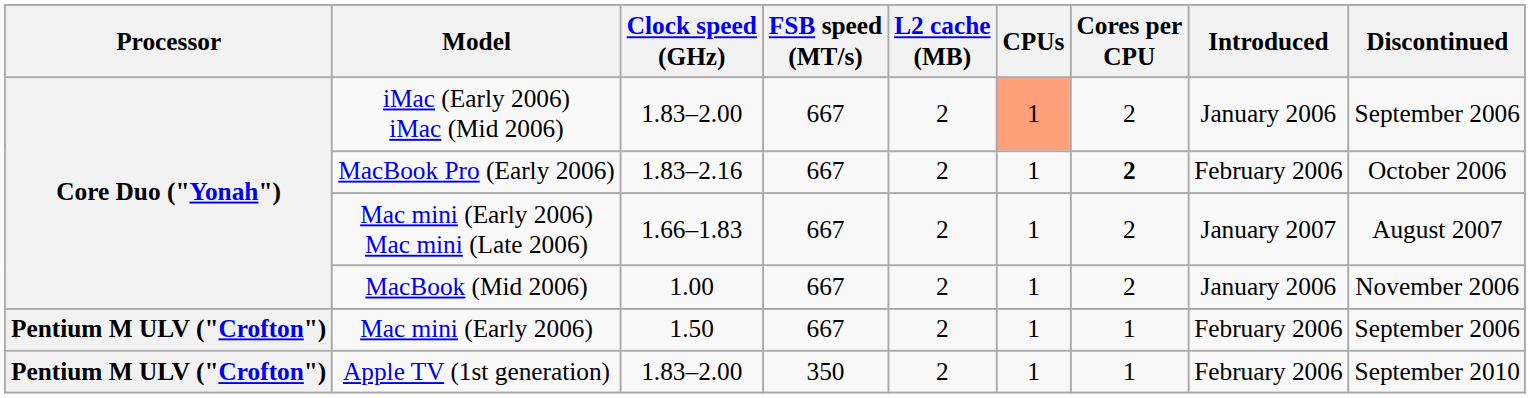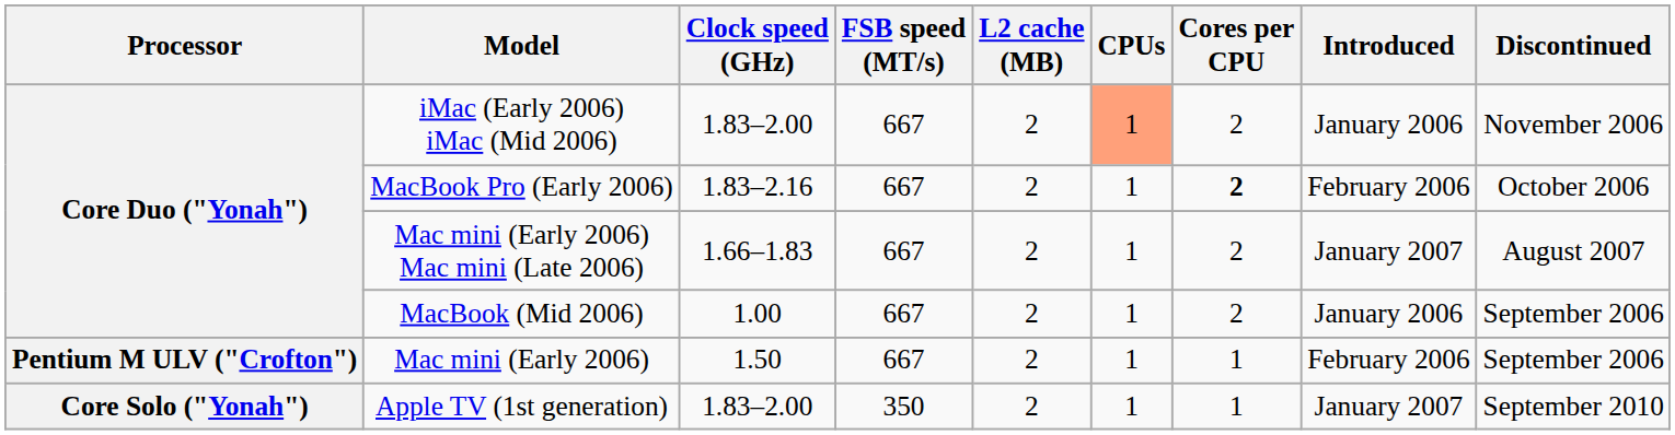 <table class="wikitable sortable" style="font-size:smaller; text-align:center">
 <tr>
 <th>Processor</th>
 <th>Model</th>
 <th><a href='#'>Clock speed</a><br>(GHz)</th>
 <th><a href='#'>FSB</a> speed<br>(MT/s)</th>
 <th><a href='#'>L2 cache</a><br>(MB)</th>
 <th>CPUs</th>
 <th>Cores per<br>CPU</th>
 <th>Introduced</th>
 <th>Discontinued</th>
 </tr>
 <tr>
 <th rowspan=4>Core Duo ("<a href='#'>Yonah</a>")</th>
 <td><a href='#'>iMac</a> (Early 2006)<br><a href='#'>iMac</a> (Mid 2006)</td>
 <td>1.83–2.00</td>
 <td>667</td>
 <td>2</td>
 <td style="background: lightsalmon;">1</td>
 <td>2</td>
 <td>January 2006</td>
-<td>September 2006</td>
+<td>November 2006</td>
 </tr>
 <tr>
 <td><a href='#'>MacBook Pro</a> (Early 2006)</td>
 <td>1.83–2.16</td>
 <td>667</td>
 <td>2</td>
 <td>1</td>
 <td><strong>2</strong></td>
 <td>February 2006</td>
 <td>October 2006</td>
 </tr>
 <tr>
 <td><a href='#'>Mac mini</a> (Early 2006)<br><a href='#'>Mac mini</a> (Late 2006)</td>
 <td>1.66–1.83</td>
 <td>667</td>
 <td>2</td>
 <td>1</td>
 <td>2</td>
 <td>January 2007</td>
 <td>August 2007</td>
 </tr>
 <tr>
 <td><a href='#'>MacBook</a> (Mid 2006)</td>
 <td>1.00</td>
 <td>667</td>
 <td>2</td>
 <td>1</td>
 <td>2</td>
 <td>January 2006</td>
-<td>November 2006</td>
+<td>September 2006</td>
 </tr>
 <tr>
 <th>Pentium M ULV ("<a href='#'>Crofton</a>")</th>
 <td><a href='#'>Mac mini</a> (Early 2006)</td>
 <td>1.50</td>
 <td>667</td>
 <td>2</td>
 <td>1</td>
 <td>1</td>
 <td>February 2006</td>
 <td>September 2006</td>
 </tr>
 <tr>
-<th>Pentium M ULV ("<a href='#'>Crofton</a>")</th>
+<th>Core Solo ("<a href='#'>Yonah</a>")</th>
 <td><a href='#'>Apple TV</a> (1st generation)</td>
 <td>1.83–2.00</td>
 <td>350</td>
 <td>2</td>
 <td>1</td>
 <td>1</td>
-<td>February 2006</td>
+<td>January 2007</td>
 <td>September 2010</td>
 </tr>
 </table>
